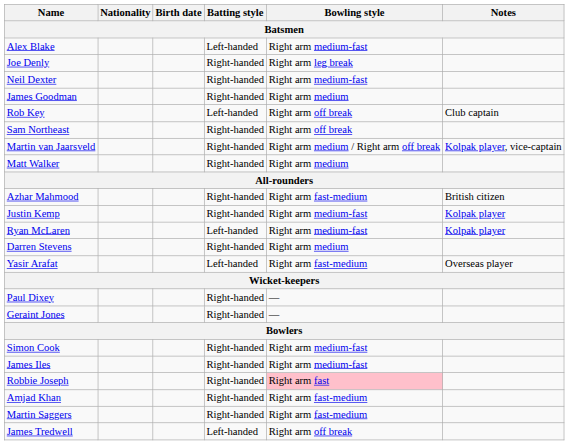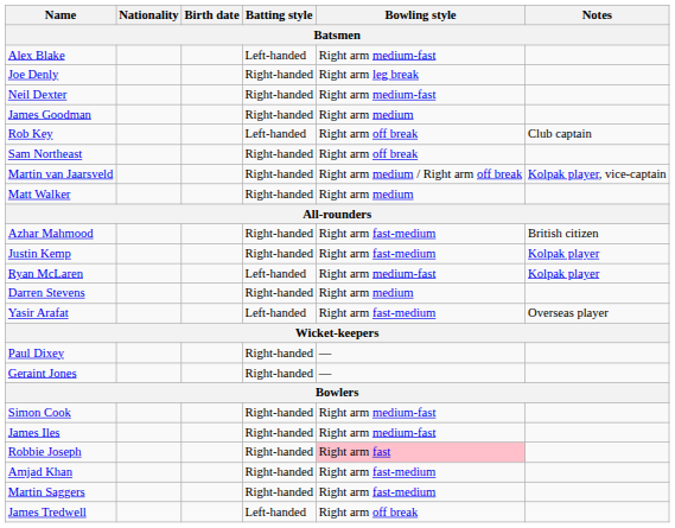 <table class="wikitable">
 <tr>
 <th>Name</th>
 <th>Nationality</th>
 <th>Birth date</th>
 <th>Batting style</th>
 <th>Bowling style</th>
 <th>Notes</th>
 </tr>
 <tr>
 <th colspan="6">Batsmen</th>
 </tr>
 <tr>
 <td><a href='#'>Alex Blake</a></td>
 <td></td>
 <td></td>
 <td>Left-handed</td>
 <td>Right arm <a href='#'>medium-fast</a></td>
 <td></td>
 </tr>
 <tr>
 <td><a href='#'>Joe Denly</a></td>
 <td></td>
 <td></td>
 <td>Right-handed</td>
 <td>Right arm <a href='#'>leg break</a></td>
 <td></td>
 </tr>
 <tr>
 <td><a href='#'>Neil Dexter</a></td>
 <td></td>
 <td></td>
 <td>Right-handed</td>
 <td>Right arm <a href='#'>medium-fast</a></td>
 <td></td>
 </tr>
 <tr>
 <td><a href='#'>James Goodman</a></td>
 <td></td>
 <td></td>
 <td>Right-handed</td>
 <td>Right arm <a href='#'>medium</a></td>
 <td></td>
 </tr>
 <tr>
 <td><a href='#'>Rob Key</a></td>
 <td></td>
 <td></td>
 <td>Left-handed</td>
 <td>Right arm <a href='#'>off break</a></td>
 <td>Club captain</td>
 </tr>
 <tr>
 <td><a href='#'>Sam Northeast</a></td>
 <td></td>
 <td></td>
 <td>Right-handed</td>
 <td>Right arm <a href='#'>off break</a></td>
 <td></td>
 </tr>
 <tr>
 <td><a href='#'>Martin van Jaarsveld</a></td>
 <td></td>
 <td></td>
 <td>Right-handed</td>
 <td>Right arm <a href='#'>medium</a> / Right arm <a href='#'>off break</a></td>
 <td><a href='#'>Kolpak player</a>, vice-captain</td>
 </tr>
 <tr>
 <td><a href='#'>Matt Walker</a></td>
 <td></td>
 <td></td>
 <td>Right-handed</td>
 <td>Right arm <a href='#'>medium</a></td>
 <td></td>
 </tr>
 <tr>
 <th colspan="6">All-rounders</th>
 </tr>
 <tr>
 <td><a href='#'>Azhar Mahmood</a></td>
 <td></td>
 <td></td>
 <td>Right-handed</td>
 <td>Right arm <a href='#'>fast-medium</a></td>
 <td>British citizen</td>
 </tr>
 <tr>
 <td><a href='#'>Justin Kemp</a></td>
 <td></td>
 <td></td>
 <td>Right-handed</td>
-<td>Right arm <a href='#'>medium-fast</a></td>
+<td>Right arm <a href='#'>fast-medium</a></td>
 <td><a href='#'>Kolpak player</a></td>
 </tr>
 <tr>
 <td><a href='#'>Ryan McLaren</a></td>
 <td></td>
 <td></td>
 <td>Left-handed</td>
 <td>Right arm <a href='#'>medium-fast</a></td>
 <td><a href='#'>Kolpak player</a></td>
 </tr>
 <tr>
 <td><a href='#'>Darren Stevens</a></td>
 <td></td>
 <td></td>
 <td>Right-handed</td>
 <td>Right arm <a href='#'>medium</a></td>
 <td></td>
 </tr>
 <tr>
 <td><a href='#'>Yasir Arafat</a></td>
 <td></td>
 <td></td>
 <td>Left-handed</td>
 <td>Right arm <a href='#'>fast-medium</a></td>
 <td>Overseas player</td>
 </tr>
 <tr>
 <th colspan="6">Wicket-keepers</th>
 </tr>
 <tr>
 <td><a href='#'>Paul Dixey</a></td>
 <td></td>
 <td></td>
 <td>Right-handed</td>
 <td>—</td>
 <td></td>
 </tr>
 <tr>
 <td><a href='#'>Geraint Jones</a></td>
 <td></td>
 <td></td>
 <td>Right-handed</td>
 <td>—</td>
 <td></td>
 </tr>
 <tr>
 <th colspan="6">Bowlers</th>
 </tr>
 <tr>
 <td><a href='#'>Simon Cook</a></td>
 <td></td>
 <td></td>
 <td>Right-handed</td>
 <td>Right arm <a href='#'>medium-fast</a></td>
 <td></td>
 </tr>
 <tr>
 <td><a href='#'>James Iles</a></td>
 <td></td>
 <td></td>
 <td>Right-handed</td>
 <td>Right arm <a href='#'>medium-fast</a></td>
 <td></td>
 </tr>
 <tr>
 <td><a href='#'>Robbie Joseph</a></td>
 <td></td>
 <td></td>
 <td>Right-handed</td>
 <td style="background: pink;">Right arm <a href='#'>fast</a></td>
 <td></td>
 </tr>
 <tr>
 <td><a href='#'>Amjad Khan</a></td>
 <td></td>
 <td></td>
 <td>Right-handed</td>
 <td>Right arm <a href='#'>fast-medium</a></td>
 <td></td>
 </tr>
 <tr>
 <td><a href='#'>Martin Saggers</a></td>
 <td></td>
 <td></td>
 <td>Right-handed</td>
 <td>Right arm <a href='#'>fast-medium</a></td>
 <td></td>
 </tr>
 <tr>
 <td><a href='#'>James Tredwell</a></td>
 <td></td>
 <td></td>
 <td>Left-handed</td>
 <td>Right arm <a href='#'>off break</a></td>
 <td></td>
 </tr>
 </table>
